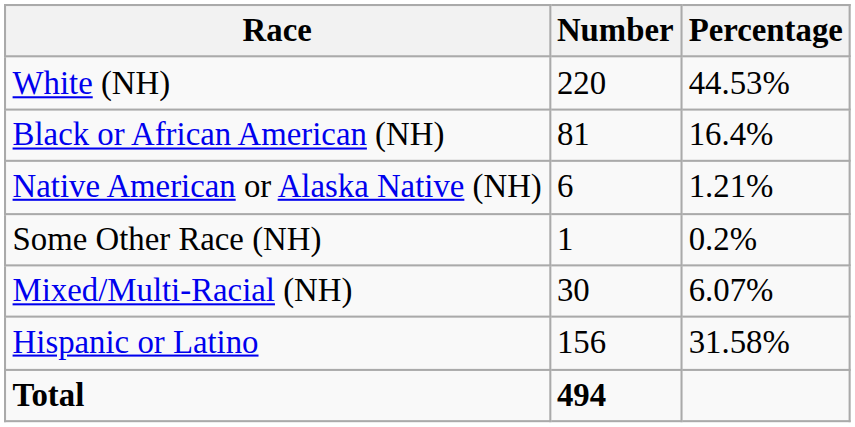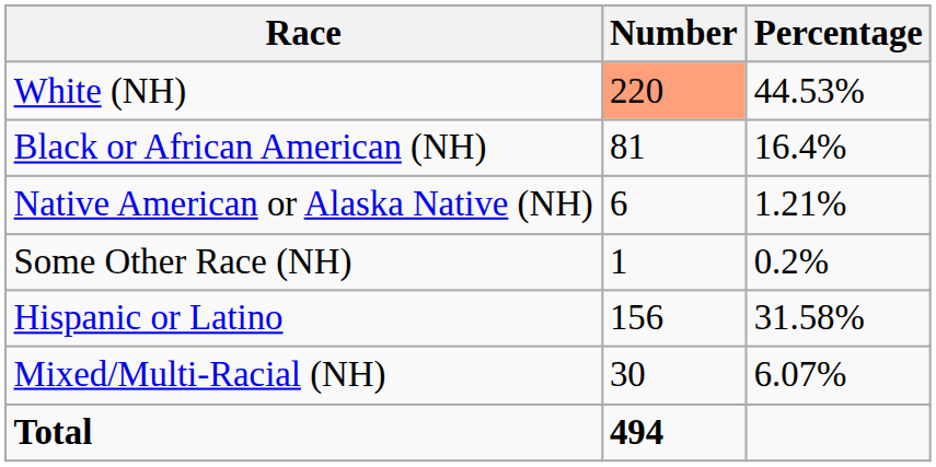 <table class="wikitable">
 <tr>
 <th>Race</th>
 <th>Number</th>
 <th>Percentage</th>
 </tr>
 <tr>
 <td><a href='#'>White</a> (NH)</td>
-<td>220</td>
+<td style="background: lightsalmon;">220</td>
 <td>44.53%</td>
 </tr>
 <tr>
 <td><a href='#'>Black or African American</a> (NH)</td>
 <td>81</td>
 <td>16.4%</td>
 </tr>
 <tr>
 <td><a href='#'>Native American</a> or <a href='#'>Alaska Native</a> (NH)</td>
 <td>6</td>
 <td>1.21%</td>
 </tr>
 <tr>
 <td>Some Other Race (NH)</td>
 <td>1</td>
 <td>0.2%</td>
 </tr>
 <tr>
+<td><a href='#'>Hispanic or Latino</a></td>
+<td>156</td>
+<td>31.58%</td>
+</tr>
+<tr>
 <td><a href='#'>Mixed/Multi-Racial</a> (NH)</td>
 <td>30</td>
 <td>6.07%</td>
-</tr>
-<tr>
-<td><a href='#'>Hispanic or Latino</a></td>
-<td>156</td>
-<td>31.58%</td>
 </tr>
 <tr>
 <td><strong>Total</strong></td>
 <td><strong>494</strong></td>
 <td></td>
 </tr>
 </table>
